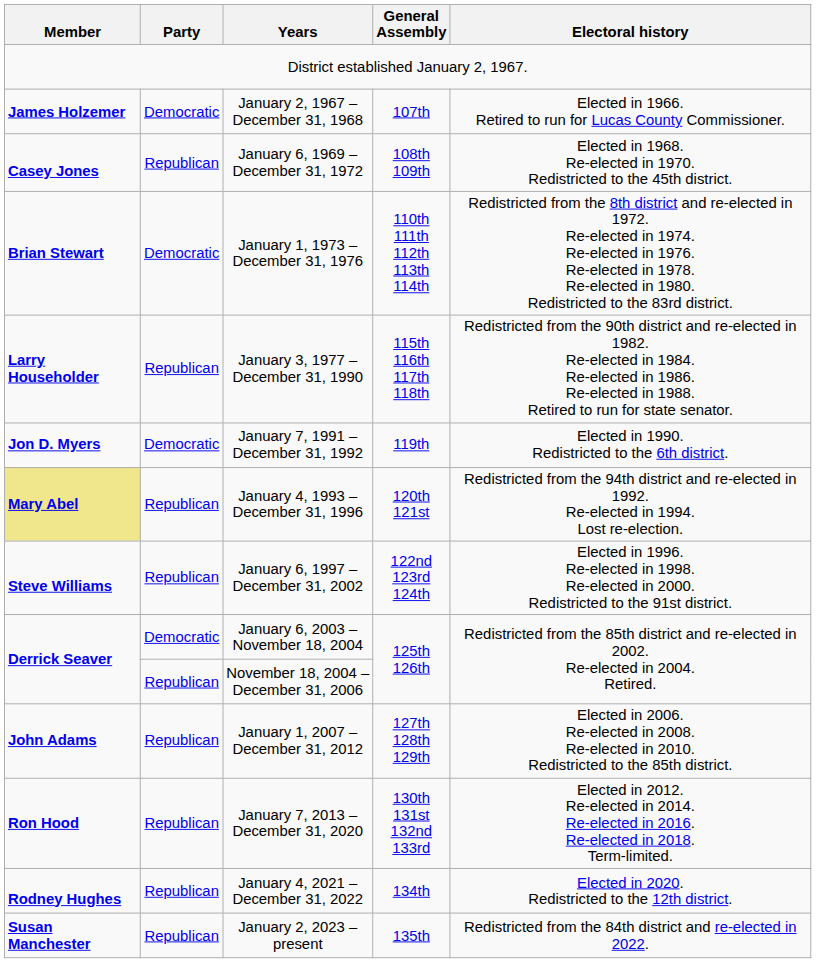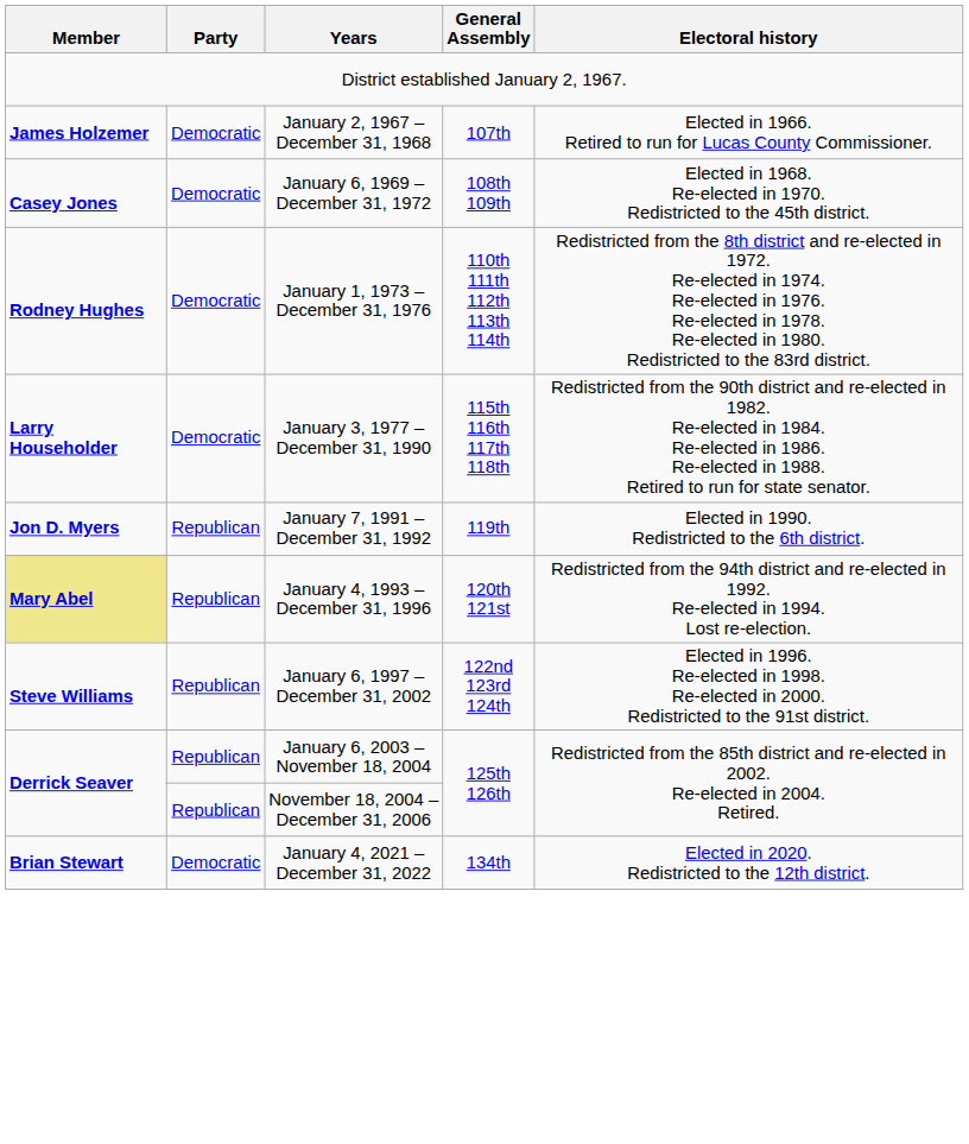 <table class=wikitable style="text-align:center">
 <tr valign=bottom>
 <th>Member</th>
 <th>Party</th>
 <th>Years</th>
 <th>General<br>Assembly</th>
 <th>Electoral history</th>
 </tr>
 <tr style="height:3em">
 <td colspan=5>District established January 2, 1967.</td>
 </tr>
 <tr style="height:3em">
 <td align=left><strong><a href='#'>James Holzemer</a></strong><br></td>
 <td><a href='#'>Democratic</a></td>
 <td>January 2, 1967 –<br>December 31, 1968</td>
 <td><a href='#'>107th</a></td>
 <td>Elected in 1966.<br>Retired to run for <a href='#'>Lucas County</a> Commissioner.</td>
 </tr>
 <tr style="height:3em">
 <td align=left><br><strong><a href='#'>Casey Jones</a></strong><br></td>
-<td><a href='#'>Republican</a></td>
+<td><a href='#'>Democratic</a></td>
 <td>January 6, 1969 –<br>December 31, 1972</td>
 <td><a href='#'>108th</a><br><a href='#'>109th</a></td>
 <td>Elected in 1968.<br>Re-elected in 1970.<br>Redistricted to the 45th district.</td>
 </tr>
 <tr style="height:3em">
-<td align=left><strong><a href='#'>Brian Stewart</a></strong><br></td>
+<td align=left><br><strong><a href='#'>Rodney Hughes</a></strong><br></td>
 <td><a href='#'>Democratic</a></td>
 <td>January 1, 1973 –<br>December 31, 1976</td>
 <td><a href='#'>110th</a><br><a href='#'>111th</a><br><a href='#'>112th</a><br><a href='#'>113th</a><br><a href='#'>114th</a></td>
 <td>Redistricted from the <a href='#'>8th district</a> and re-elected in 1972.<br>Re-elected in 1974.<br>Re-elected in 1976.<br>Re-elected in 1978.<br>Re-elected in 1980.<br>Redistricted to the 83rd district.</td>
 </tr>
 <tr style="height:3em">
 <td align=left><strong><a href='#'>Larry Householder</a></strong><br></td>
-<td><a href='#'>Republican</a></td>
+<td><a href='#'>Democratic</a></td>
 <td>January 3, 1977 –<br>December 31, 1990</td>
 <td><a href='#'>115th</a><br><a href='#'>116th</a><br><a href='#'>117th</a><br><a href='#'>118th</a></td>
 <td>Redistricted from the 90th district and re-elected in 1982.<br>Re-elected in 1984.<br>Re-elected in 1986.<br>Re-elected in 1988.<br>Retired to run for state senator.</td>
 </tr>
 <tr style="height:3em">
 <td align=left><strong><a href='#'>Jon D. Myers</a></strong><br></td>
-<td><a href='#'>Democratic</a></td>
+<td><a href='#'>Republican</a></td>
 <td>January 7, 1991 –<br>December 31, 1992</td>
 <td><a href='#'>119th</a></td>
 <td>Elected in 1990.<br>Redistricted to the <a href='#'>6th district</a>.</td>
 </tr>
 <tr style="height:3em">
 <td align=left style="background: khaki;"><strong><a href='#'>Mary Abel</a></strong><br></td>
 <td><a href='#'>Republican</a></td>
 <td>January 4, 1993 –<br>December 31, 1996</td>
 <td><a href='#'>120th</a><br><a href='#'>121st</a></td>
 <td>Redistricted from the 94th district and re-elected in 1992.<br>Re-elected in 1994.<br>Lost re-election.</td>
 </tr>
 <tr style="height:3em">
 <td align=left><br><strong><a href='#'>Steve Williams</a></strong><br></td>
 <td><a href='#'>Republican</a></td>
 <td>January 6, 1997 –<br>December 31, 2002</td>
 <td><a href='#'>122nd</a><br><a href='#'>123rd</a><br><a href='#'>124th</a></td>
 <td>Elected in 1996.<br>Re-elected in 1998.<br>Re-elected in 2000.<br>Redistricted to the 91st district.</td>
 </tr>
 <tr style="height:3em">
 <td rowspan=2 align=left><strong><a href='#'>Derrick Seaver</a></strong><br></td>
-<td><a href='#'>Democratic</a></td>
+<td><a href='#'>Republican</a></td>
 <td nowrap>January 6, 2003 –<br>November 18, 2004</td>
 <td rowspan=2><a href='#'>125th</a><br><a href='#'>126th</a></td>
 <td rowspan=2>Redistricted from the 85th district and re-elected in 2002.<br>Re-elected in 2004.<br>Retired.</td>
 </tr>
 <tr style="height:3em">
 <td><a href='#'>Republican</a></td>
 <td nowrap>November 18, 2004 –<br>December 31, 2006</td>
 </tr>
 <tr style="height:3em">
-<td align=left><strong><a href='#'>John Adams</a></strong><br></td>
-<td><a href='#'>Republican</a></td>
-<td>January 1, 2007 –<br>December 31, 2012</td>
-<td><a href='#'>127th</a><br><a href='#'>128th</a><br><a href='#'>129th</a></td>
-<td>Elected in 2006.<br>Re-elected in 2008.<br>Re-elected in 2010.<br>Redistricted to the 85th district.</td>
-</tr>
-<tr style="height:3em">
-<td align=left><strong><a href='#'>Ron Hood</a></strong><br></td>
-<td><a href='#'>Republican</a></td>
-<td>January 7, 2013 –<br>December 31, 2020</td>
-<td><a href='#'>130th</a><br><a href='#'>131st</a><br><a href='#'>132nd</a><br><a href='#'>133rd</a></td>
-<td>Elected in 2012.<br>Re-elected in 2014.<br><a href='#'>Re-elected in 2016</a>.<br><a href='#'>Re-elected in 2018</a>.<br>Term-limited.</td>
-</tr>
-<tr style="height:3em">
-<td align=left><br><strong><a href='#'>Rodney Hughes</a></strong><br></td>
-<td><a href='#'>Republican</a></td>
+<td align=left><strong><a href='#'>Brian Stewart</a></strong><br></td>
+<td><a href='#'>Democratic</a></td>
 <td>January 4, 2021 –<br>December 31, 2022</td>
 <td><a href='#'>134th</a></td>
 <td><a href='#'>Elected in 2020</a>.<br>Redistricted to the <a href='#'>12th district</a>.</td>
 </tr>
-<tr style="height:3em">
-<td align=left><strong><a href='#'>Susan Manchester</a></strong><br></td>
-<td><a href='#'>Republican</a></td>
-<td>January 2, 2023 –<br>present</td>
-<td><a href='#'>135th</a></td>
-<td>Redistricted from the 84th district and <a href='#'>re-elected in 2022</a>.</td>
-</tr>
 </table>
